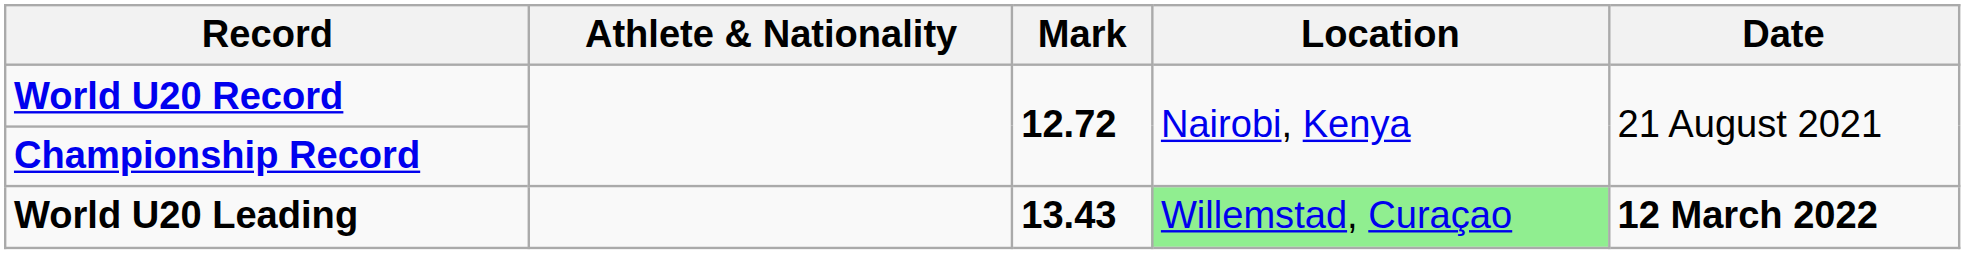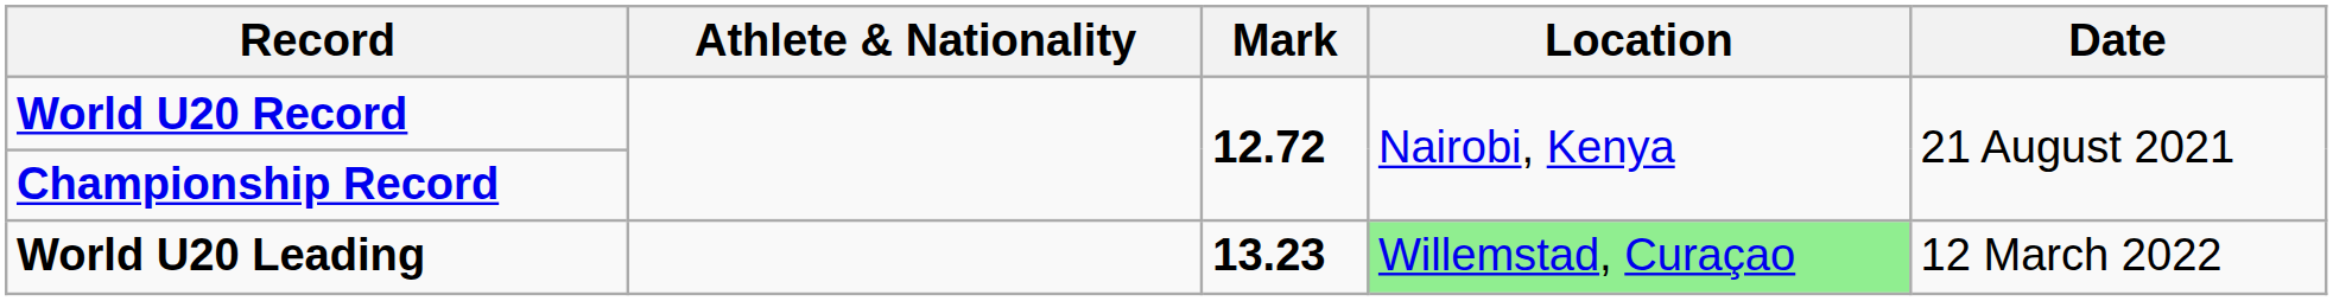 <table class="wikitable" width=65%>
 <tr>
 <th>Record</th>
 <th>Athlete & Nationality</th>
 <th>Mark</th>
 <th>Location</th>
 <th>Date</th>
 </tr>
 <tr>
 <td><strong><a href='#'>World U20 Record</a></strong></td>
 <td rowspan=2></td>
 <td rowspan=2><strong>12.72</strong></td>
 <td rowspan=2><a href='#'>Nairobi</a>, <a href='#'>Kenya</a></td>
 <td rowspan=2>21 August 2021</td>
 </tr>
 <tr>
 <td><strong><a href='#'>Championship Record</a></strong></td>
 </tr>
 <tr>
 <td><strong>World U20 Leading</strong></td>
 <td></td>
-<td><strong>13.43</strong></td>
+<td><strong>13.23</strong></td>
 <td style="background: lightgreen;"><a href='#'>Willemstad</a>, <a href='#'>Curaçao</a></td>
-<td><strong>12 March 2022</strong></td>
+<td>12 March 2022</td>
 </tr>
 </table>
